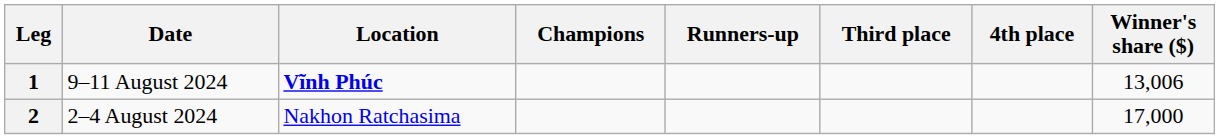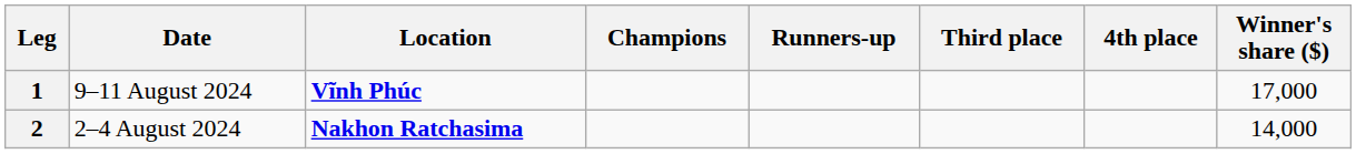 <table class="wikitable" style="width:100%">
 <tr>
 <th>Leg</th>
 <th>Date</th>
 <th>Location</th>
 <th>Champions</th>
 <th>Runners-up</th>
 <th>Third place</th>
 <th>4th place</th>
 <th>Winner's<br>share ($)</th>
 </tr>
 <tr>
 <th>1</th>
 <td>9–11 August 2024</td>
 <td><strong> <a href='#'>Vĩnh Phúc</a></strong></td>
 <td></td>
 <td></td>
 <td></td>
 <td></td>
-<td align=center>13,006</td>
+<td align=center>17,000</td>
 </tr>
 <tr>
 <th>2</th>
 <td>2–4 August 2024</td>
-<td> <a href='#'>Nakhon Ratchasima</a></td>
+<td><strong> <a href='#'>Nakhon Ratchasima</a></strong></td>
 <td></td>
 <td></td>
 <td></td>
 <td></td>
-<td align=center>17,000</td>
+<td align=center>14,000</td>
 </tr>
 </table>
